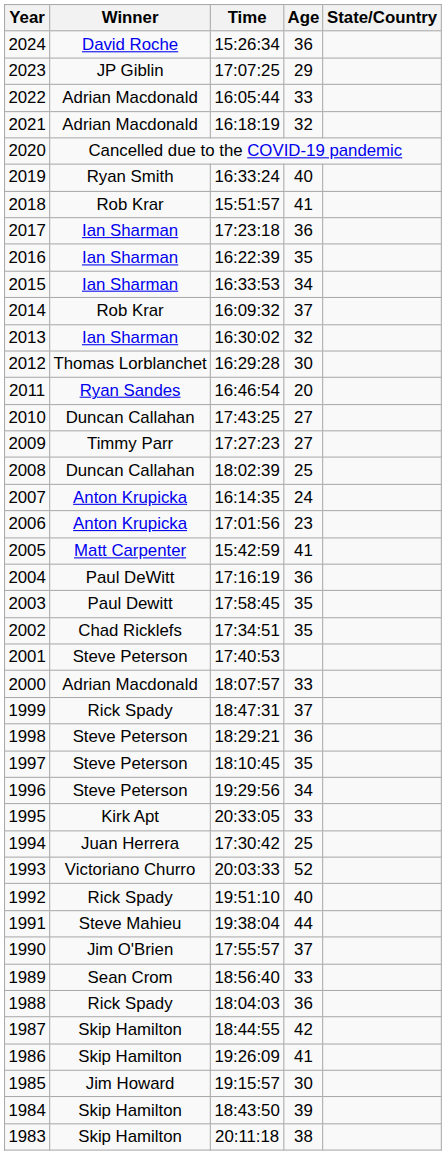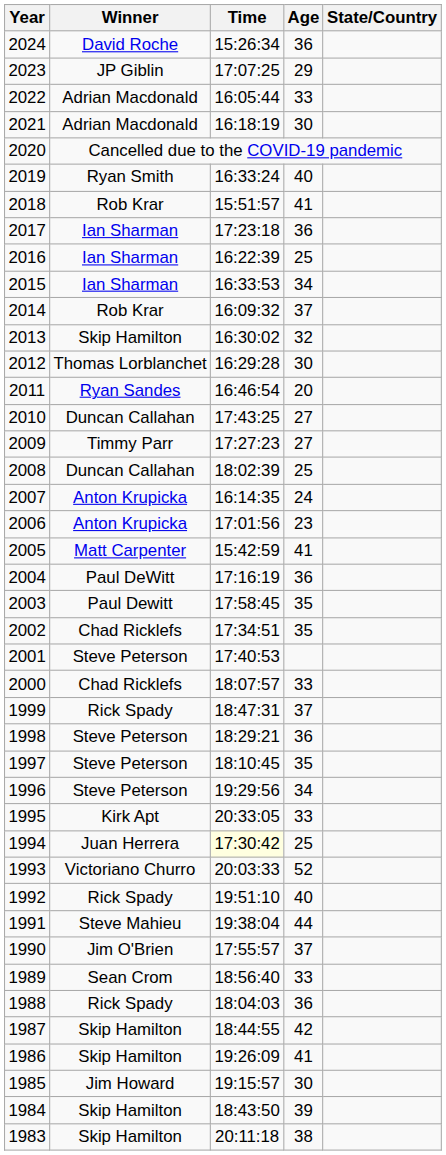 <table class="wikitable sortable" style="text-align:center" cellpadding ="2">
 <tr>
 <th>Year</th>
 <th>Winner</th>
 <th>Time</th>
 <th>Age</th>
 <th>State/Country</th>
 </tr>
 <tr>
 <td>2024</td>
 <td><a href='#'>David Roche</a></td>
 <td>15:26:34</td>
 <td>36</td>
 <td></td>
 </tr>
 <tr>
 <td>2023</td>
 <td>JP Giblin</td>
 <td>17:07:25</td>
 <td>29</td>
 <td></td>
 </tr>
 <tr>
 <td>2022</td>
 <td>Adrian Macdonald</td>
 <td>16:05:44</td>
 <td>33</td>
 <td></td>
 </tr>
 <tr>
 <td>2021</td>
 <td>Adrian Macdonald</td>
 <td>16:18:19</td>
-<td>32</td>
+<td>30</td>
 <td></td>
 </tr>
 <tr>
 <td>2020</td>
 <td colspan="4">Cancelled due to the <a href='#'>COVID-19 pandemic</a></td>
 </tr>
 <tr>
 <td>2019</td>
 <td>Ryan Smith</td>
 <td>16:33:24</td>
 <td>40</td>
 <td></td>
 </tr>
 <tr>
 <td>2018</td>
 <td>Rob Krar</td>
 <td>15:51:57</td>
 <td>41</td>
 <td></td>
 </tr>
 <tr>
 <td>2017</td>
 <td><a href='#'>Ian Sharman</a></td>
 <td>17:23:18</td>
 <td>36</td>
 <td></td>
 </tr>
 <tr>
 <td>2016</td>
 <td><a href='#'>Ian Sharman</a></td>
 <td>16:22:39</td>
-<td>35</td>
+<td>25</td>
 <td></td>
 </tr>
 <tr>
 <td>2015</td>
 <td><a href='#'>Ian Sharman</a></td>
 <td>16:33:53</td>
 <td>34</td>
 <td></td>
 </tr>
 <tr>
 <td>2014</td>
 <td>Rob Krar</td>
 <td>16:09:32</td>
 <td>37</td>
 <td></td>
 </tr>
 <tr>
 <td>2013</td>
-<td><a href='#'>Ian Sharman</a></td>
+<td>Skip Hamilton</td>
 <td>16:30:02</td>
 <td>32</td>
 <td></td>
 </tr>
 <tr>
 <td>2012</td>
 <td>Thomas Lorblanchet</td>
 <td>16:29:28</td>
 <td>30</td>
 <td></td>
 </tr>
 <tr>
 <td>2011</td>
 <td><a href='#'>Ryan Sandes</a></td>
 <td>16:46:54</td>
 <td>20</td>
 <td></td>
 </tr>
 <tr>
 <td>2010</td>
 <td>Duncan Callahan</td>
 <td>17:43:25</td>
 <td>27</td>
 <td></td>
 </tr>
 <tr>
 <td>2009</td>
 <td>Timmy Parr</td>
 <td>17:27:23</td>
 <td>27</td>
 <td></td>
 </tr>
 <tr>
 <td>2008</td>
 <td>Duncan Callahan</td>
 <td>18:02:39</td>
 <td>25</td>
 <td></td>
 </tr>
 <tr>
 <td>2007</td>
 <td><a href='#'>Anton Krupicka</a></td>
 <td>16:14:35</td>
 <td>24</td>
 <td></td>
 </tr>
 <tr>
 <td>2006</td>
 <td><a href='#'>Anton Krupicka</a></td>
 <td>17:01:56</td>
 <td>23</td>
 <td></td>
 </tr>
 <tr>
 <td>2005</td>
 <td><a href='#'>Matt Carpenter</a></td>
 <td>15:42:59</td>
 <td>41</td>
 <td></td>
 </tr>
 <tr>
 <td>2004</td>
 <td>Paul DeWitt</td>
 <td>17:16:19</td>
 <td>36</td>
 <td></td>
 </tr>
 <tr>
 <td>2003</td>
 <td>Paul Dewitt</td>
 <td>17:58:45</td>
 <td>35</td>
 <td></td>
 </tr>
 <tr>
 <td>2002</td>
 <td>Chad Ricklefs</td>
 <td>17:34:51</td>
 <td>35</td>
 <td></td>
 </tr>
 <tr>
 <td>2001</td>
 <td>Steve Peterson</td>
 <td>17:40:53</td>
 <td></td>
 <td></td>
 </tr>
 <tr>
 <td>2000</td>
-<td>Adrian Macdonald</td>
+<td>Chad Ricklefs</td>
 <td>18:07:57</td>
 <td>33</td>
 <td></td>
 </tr>
 <tr>
 <td>1999</td>
 <td>Rick Spady</td>
 <td>18:47:31</td>
 <td>37</td>
 <td></td>
 </tr>
 <tr>
 <td>1998</td>
 <td>Steve Peterson</td>
 <td>18:29:21</td>
 <td>36</td>
 <td></td>
 </tr>
 <tr>
 <td>1997</td>
 <td>Steve Peterson</td>
 <td>18:10:45</td>
 <td>35</td>
 <td></td>
 </tr>
 <tr>
 <td>1996</td>
 <td>Steve Peterson</td>
 <td>19:29:56</td>
 <td>34</td>
 <td></td>
 </tr>
 <tr>
 <td>1995</td>
 <td>Kirk Apt</td>
 <td>20:33:05</td>
 <td>33</td>
 <td></td>
 </tr>
 <tr>
 <td>1994</td>
 <td>Juan Herrera</td>
-<td>17:30:42</td>
+<td style="background: lightyellow;">17:30:42</td>
 <td>25</td>
 <td></td>
 </tr>
 <tr>
 <td>1993</td>
 <td>Victoriano Churro</td>
 <td>20:03:33</td>
 <td>52</td>
 <td></td>
 </tr>
 <tr>
 <td>1992</td>
 <td>Rick Spady</td>
 <td>19:51:10</td>
 <td>40</td>
 <td></td>
 </tr>
 <tr>
 <td>1991</td>
 <td>Steve Mahieu</td>
 <td>19:38:04</td>
 <td>44</td>
 <td></td>
 </tr>
 <tr>
 <td>1990</td>
 <td>Jim O'Brien</td>
 <td>17:55:57</td>
 <td>37</td>
 <td></td>
 </tr>
 <tr>
 <td>1989</td>
 <td>Sean Crom</td>
 <td>18:56:40</td>
 <td>33</td>
 <td></td>
 </tr>
 <tr>
 <td>1988</td>
 <td>Rick Spady</td>
 <td>18:04:03</td>
 <td>36</td>
 <td></td>
 </tr>
 <tr>
 <td>1987</td>
 <td>Skip Hamilton</td>
 <td>18:44:55</td>
 <td>42</td>
 <td></td>
 </tr>
 <tr>
 <td>1986</td>
 <td>Skip Hamilton</td>
 <td>19:26:09</td>
 <td>41</td>
 <td></td>
 </tr>
 <tr>
 <td>1985</td>
 <td>Jim Howard</td>
 <td>19:15:57</td>
 <td>30</td>
 <td></td>
 </tr>
 <tr>
 <td>1984</td>
 <td>Skip Hamilton</td>
 <td>18:43:50</td>
 <td>39</td>
 <td></td>
 </tr>
 <tr>
 <td>1983</td>
 <td>Skip Hamilton</td>
 <td>20:11:18</td>
 <td>38</td>
 <td></td>
 </tr>
 </table>
